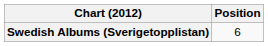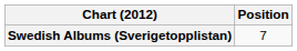 <table class="wikitable plainrowheaders" style="text-align:center">
 <tr>
 <th scope="col">Chart (2012)</th>
 <th scope="col">Position</th>
 </tr>
 <tr>
 <th scope="row">Swedish Albums (Sverigetopplistan)</th>
-<td>6</td>
+<td>7</td>
 </tr>
 </table>
